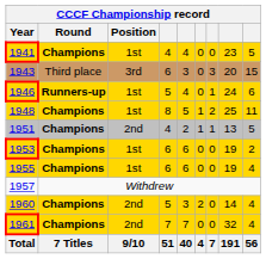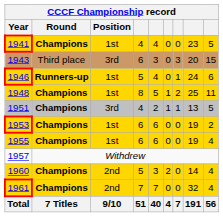 <table class="wikitable" style="text-align: center;">
 <tr>
 <th colspan=10><a href='#'>CCCF Championship</a> record</th>
 </tr>
 <tr>
 <th>Year</th>
 <th>Round</th>
 <th>Position</th>
 <th></th>
 <th></th>
 <th></th>
 <th></th>
 <th></th>
 <th></th>
 </tr>
 <tr style="background:Gold;">
 <td style="border: 3px solid red"> <a href='#'>1941</a></td>
 <td><strong>Champions</strong></td>
 <td>1st</td>
 <td>4</td>
 <td>4</td>
 <td>0</td>
 <td>0</td>
 <td>23</td>
 <td>5</td>
 </tr>
 <tr style="background:#c96;">
 <td> <a href='#'>1943</a></td>
 <td>Third place</td>
 <td>3rd</td>
 <td>6</td>
 <td>3</td>
 <td>0</td>
 <td>3</td>
 <td>20</td>
 <td>15</td>
 </tr>
 <tr style="background:Gold;">
 <td style="border: 3px solid red"> <a href='#'>1946</a></td>
 <td><strong>Runners-up</strong></td>
 <td>1st</td>
 <td>5</td>
 <td>4</td>
 <td>0</td>
 <td>1</td>
 <td>24</td>
 <td>6</td>
 </tr>
 <tr style="background:Gold;">
 <td> <a href='#'>1948</a></td>
 <td><strong>Champions</strong></td>
 <td>1st</td>
 <td>8</td>
 <td>5</td>
 <td>1</td>
 <td>2</td>
 <td>25</td>
 <td>11</td>
 </tr>
 <tr style="background:Silver;">
 <td> <a href='#'>1951</a></td>
 <td><strong>Champions</strong></td>
-<td>2nd</td>
+<td>3rd</td>
 <td>4</td>
 <td>2</td>
 <td>1</td>
 <td>1</td>
 <td>13</td>
 <td>5</td>
 </tr>
 <tr style="background:Gold;">
 <td style="border: 3px solid red"> <a href='#'>1953</a></td>
 <td><strong>Champions</strong></td>
 <td>1st</td>
 <td>6</td>
 <td>6</td>
 <td>0</td>
 <td>0</td>
 <td>19</td>
 <td>2</td>
 </tr>
 <tr style="background:Gold;">
 <td> <a href='#'>1955</a></td>
 <td><strong>Champions</strong></td>
 <td>1st</td>
 <td>6</td>
 <td>6</td>
 <td>0</td>
 <td>0</td>
 <td>19</td>
 <td>4</td>
 </tr>
 <tr>
 <td> <a href='#'>1957</a></td>
 <td colspan=8><em>Withdrew</em></td>
 </tr>
 <tr style="background:Gold;">
 <td> <a href='#'>1960</a></td>
 <td><strong>Champions</strong></td>
 <td>2nd</td>
 <td>5</td>
 <td>3</td>
 <td>2</td>
 <td>0</td>
 <td>14</td>
 <td>4</td>
 </tr>
 <tr style="background:Gold;">
 <td style="border: 3px solid red"> <a href='#'>1961</a></td>
 <td><strong>Champions</strong></td>
 <td>2nd</td>
 <td>7</td>
 <td>7</td>
 <td>0</td>
 <td>0</td>
 <td>32</td>
 <td>4</td>
 </tr>
 <tr>
 <th>Total</th>
 <th>7 Titles</th>
 <th>9/10</th>
 <th>51</th>
 <th>40</th>
 <th>4</th>
 <th>7</th>
 <th>191</th>
 <th>56</th>
 </tr>
 </table>
